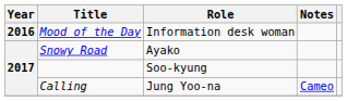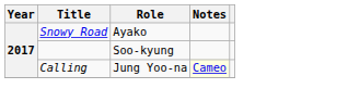 <table class="wikitable plainrowheaders">
 <tr>
 <th scope="col">Year</th>
 <th scope="col">Title</th>
 <th scope="col">Role</th>
 <th scope="col">Notes</th>
 <th scope="col" class="unsortable"></th>
-</tr>
-<tr>
-<th scope="row">2016</th>
-<td><em><a href='#'>Mood of the Day</a></em></td>
-<td>Information desk woman</td>
-<td></td>
-<td></td>
 </tr>
 <tr>
 <th scope="row" rowspan="3">2017</th>
 <td><em><a href='#'>Snowy Road</a></em></td>
 <td>Ayako</td>
 <td></td>
 <td></td>
 </tr>
 <tr>
 <td><em></em></td>
 <td>Soo-kyung</td>
 <td></td>
 <td></td>
 </tr>
 <tr>
 <td><em>Calling</em> </td>
 <td>Jung Yoo-na</td>
-<td><a href='#'>Cameo</a></td>
+<td style="background: lightyellow;"><a href='#'>Cameo</a></td>
 <td></td>
 </tr>
 <tr>
 </tr>
 </table>
